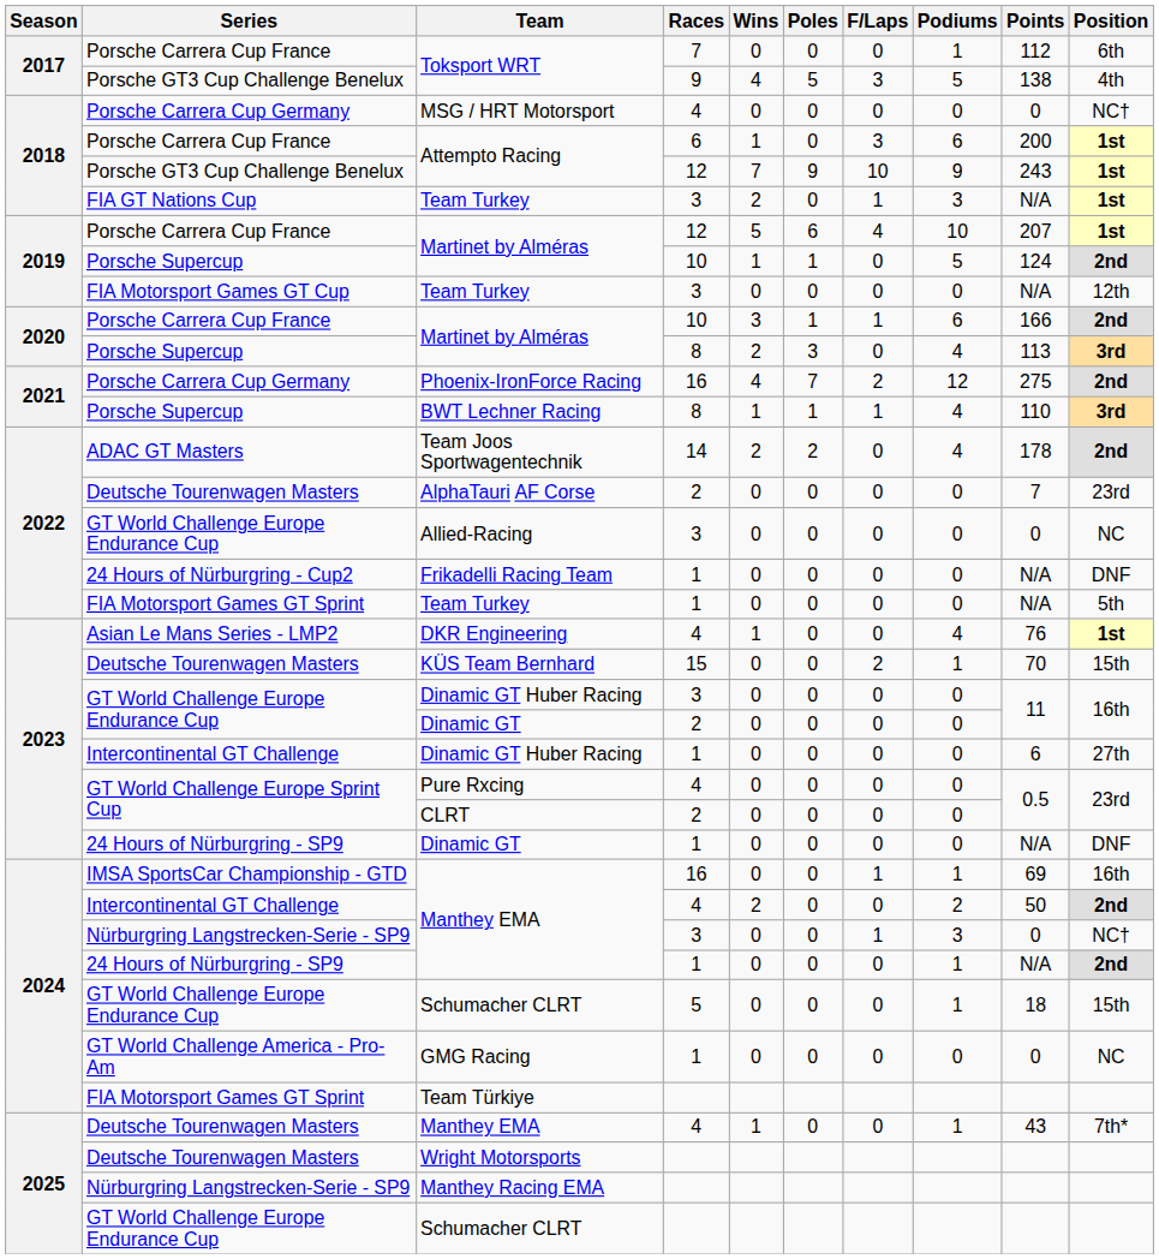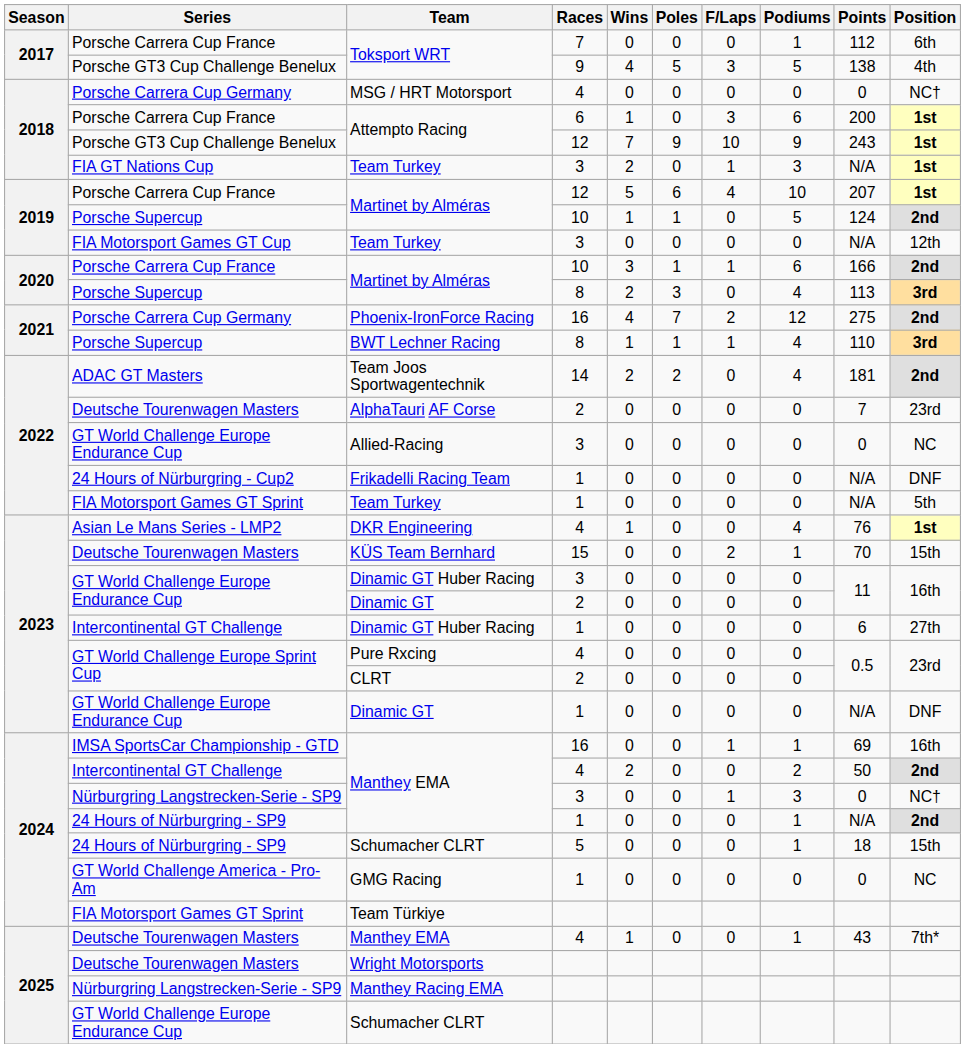 <table class="wikitable" style="font-size: 90%; text-align:center">
 <tr>
 <th>Season</th>
 <th>Series</th>
 <th>Team</th>
 <th>Races</th>
 <th>Wins</th>
 <th>Poles</th>
 <th>F/Laps</th>
 <th>Podiums</th>
 <th>Points</th>
 <th>Position</th>
 </tr>
 <tr>
 <th rowspan="2">2017</th>
 <td align=left>Porsche Carrera Cup France</td>
 <td rowspan="2" align=left><a href='#'>Toksport WRT</a></td>
 <td>7</td>
 <td>0</td>
 <td>0</td>
 <td>0</td>
 <td>1</td>
 <td>112</td>
 <td>6th</td>
 </tr>
 <tr>
 <td align=left>Porsche GT3 Cup Challenge Benelux</td>
 <td>9</td>
 <td>4</td>
 <td>5</td>
 <td>3</td>
 <td>5</td>
 <td>138</td>
 <td>4th</td>
 </tr>
 <tr>
 <th rowspan="4">2018</th>
 <td align=left><a href='#'>Porsche Carrera Cup Germany</a></td>
 <td align=left>MSG / HRT Motorsport</td>
 <td>4</td>
 <td>0</td>
 <td>0</td>
 <td>0</td>
 <td>0</td>
 <td>0</td>
 <td>NC†</td>
 </tr>
 <tr>
 <td align=left>Porsche Carrera Cup France</td>
 <td rowspan="2" align=left>Attempto Racing</td>
 <td>6</td>
 <td>1</td>
 <td>0</td>
 <td>3</td>
 <td>6</td>
 <td>200</td>
 <td style="background:#FFFFBF;"><strong>1st</strong></td>
 </tr>
 <tr>
 <td align=left>Porsche GT3 Cup Challenge Benelux</td>
 <td>12</td>
 <td>7</td>
 <td>9</td>
 <td>10</td>
 <td>9</td>
 <td>243</td>
 <td style="background:#FFFFBF;"><strong>1st</strong></td>
 </tr>
 <tr>
 <td align=left><a href='#'>FIA GT Nations Cup</a></td>
 <td align=left><a href='#'>Team Turkey</a></td>
 <td>3</td>
 <td>2</td>
 <td>0</td>
 <td>1</td>
 <td>3</td>
 <td>N/A</td>
 <td style="background:#FFFFBF;"><strong>1st</strong></td>
 </tr>
 <tr>
 <th rowspan="3">2019</th>
 <td align=left>Porsche Carrera Cup France</td>
 <td rowspan="2" align=left><a href='#'>Martinet by Alméras</a></td>
 <td>12</td>
 <td>5</td>
 <td>6</td>
 <td>4</td>
 <td>10</td>
 <td>207</td>
 <td style="background:#FFFFBF;"><strong>1st</strong></td>
 </tr>
 <tr>
 <td align=left><a href='#'>Porsche Supercup</a></td>
 <td>10</td>
 <td>1</td>
 <td>1</td>
 <td>0</td>
 <td>5</td>
 <td>124</td>
 <td style="background:#DFDFDF;"><strong>2nd</strong></td>
 </tr>
 <tr>
 <td align=left><a href='#'>FIA Motorsport Games GT Cup</a></td>
 <td align=left><a href='#'>Team Turkey</a></td>
 <td>3</td>
 <td>0</td>
 <td>0</td>
 <td>0</td>
 <td>0</td>
 <td>N/A</td>
 <td>12th</td>
 </tr>
 <tr>
 <th rowspan="2">2020</th>
 <td align=left><a href='#'>Porsche Carrera Cup France</a></td>
 <td rowspan="2" align=left><a href='#'>Martinet by Alméras</a></td>
 <td>10</td>
 <td>3</td>
 <td>1</td>
 <td>1</td>
 <td>6</td>
 <td>166</td>
 <td style="background:#DFDFDF;"><strong>2nd</strong></td>
 </tr>
 <tr>
 <td align=left><a href='#'>Porsche Supercup</a></td>
 <td>8</td>
 <td>2</td>
 <td>3</td>
 <td>0</td>
 <td>4</td>
 <td>113</td>
 <td style="background:#FFDF9F;"><strong>3rd</strong></td>
 </tr>
 <tr>
 <th rowspan="2">2021</th>
 <td align=left><a href='#'>Porsche Carrera Cup Germany</a></td>
 <td align=left><a href='#'>Phoenix-IronForce Racing</a></td>
 <td>16</td>
 <td>4</td>
 <td>7</td>
 <td>2</td>
 <td>12</td>
 <td>275</td>
 <td style="background:#DFDFDF;"><strong>2nd</strong></td>
 </tr>
 <tr>
 <td align=left><a href='#'>Porsche Supercup</a></td>
 <td align=left><a href='#'>BWT Lechner Racing</a></td>
 <td>8</td>
 <td>1</td>
 <td>1</td>
 <td>1</td>
 <td>4</td>
 <td>110</td>
 <td style="background:#FFDF9F;"><strong>3rd</strong></td>
 </tr>
 <tr>
 <th rowspan="5">2022</th>
 <td align=left><a href='#'>ADAC GT Masters</a></td>
 <td align=left>Team Joos Sportwagentechnik</td>
 <td>14</td>
 <td>2</td>
 <td>2</td>
 <td>0</td>
 <td>4</td>
-<td>178</td>
+<td>181</td>
 <td style="background:#DFDFDF;"><strong>2nd</strong></td>
 </tr>
 <tr>
 <td align=left><a href='#'>Deutsche Tourenwagen Masters</a></td>
 <td align=left><a href='#'>AlphaTauri</a> <a href='#'>AF Corse</a></td>
 <td>2</td>
 <td>0</td>
 <td>0</td>
 <td>0</td>
 <td>0</td>
 <td>7</td>
 <td>23rd</td>
 </tr>
 <tr>
 <td align=left><a href='#'>GT World Challenge Europe Endurance Cup</a></td>
 <td align=left>Allied-Racing</td>
 <td>3</td>
 <td>0</td>
 <td>0</td>
 <td>0</td>
 <td>0</td>
 <td>0</td>
 <td>NC</td>
 </tr>
 <tr>
 <td align=left><a href='#'>24 Hours of Nürburgring - Cup2</a></td>
 <td align=left><a href='#'>Frikadelli Racing Team</a></td>
 <td>1</td>
 <td>0</td>
 <td>0</td>
 <td>0</td>
 <td>0</td>
 <td>N/A</td>
 <td>DNF</td>
 </tr>
 <tr>
 <td align=left><a href='#'>FIA Motorsport Games GT Sprint</a></td>
 <td align=left><a href='#'>Team Turkey</a></td>
 <td>1</td>
 <td>0</td>
 <td>0</td>
 <td>0</td>
 <td>0</td>
 <td>N/A</td>
 <td>5th</td>
 </tr>
 <tr>
 <th rowspan="8">2023</th>
 <td align=left><a href='#'>Asian Le Mans Series - LMP2</a></td>
 <td align=left><a href='#'>DKR Engineering</a></td>
 <td>4</td>
 <td>1</td>
 <td>0</td>
 <td>0</td>
 <td>4</td>
 <td>76</td>
 <td style="background:#FFFFBF"><strong>1st</strong></td>
 </tr>
 <tr>
 <td align=left><a href='#'>Deutsche Tourenwagen Masters</a></td>
 <td align=left><a href='#'>KÜS Team Bernhard</a></td>
 <td>15</td>
 <td>0</td>
 <td>0</td>
 <td>2</td>
 <td>1</td>
 <td>70</td>
 <td>15th</td>
 </tr>
 <tr>
 <td rowspan="2" align="left"><a href='#'>GT World Challenge Europe Endurance Cup</a></td>
 <td align="left"><a href='#'>Dinamic GT</a> Huber Racing</td>
 <td>3</td>
 <td>0</td>
 <td>0</td>
 <td>0</td>
 <td>0</td>
 <td rowspan="2">11</td>
 <td rowspan="2">16th</td>
 </tr>
 <tr>
 <td align=left><a href='#'>Dinamic GT</a></td>
 <td>2</td>
 <td>0</td>
 <td>0</td>
 <td>0</td>
 <td>0</td>
 </tr>
 <tr>
 <td align="left"><a href='#'>Intercontinental GT Challenge</a></td>
 <td align=left><a href='#'>Dinamic GT</a> Huber Racing</td>
 <td>1</td>
 <td>0</td>
 <td>0</td>
 <td>0</td>
 <td>0</td>
 <td>6</td>
 <td>27th</td>
 </tr>
 <tr>
 <td rowspan="2" align="left"><a href='#'>GT World Challenge Europe Sprint Cup</a></td>
 <td align=left>Pure Rxcing</td>
 <td>4</td>
 <td>0</td>
 <td>0</td>
 <td>0</td>
 <td>0</td>
 <td rowspan="2">0.5</td>
 <td rowspan="2">23rd</td>
 </tr>
 <tr>
 <td align=left>CLRT</td>
 <td>2</td>
 <td>0</td>
 <td>0</td>
 <td>0</td>
 <td>0</td>
 </tr>
 <tr>
-<td align=left><a href='#'>24 Hours of Nürburgring - SP9</a></td>
+<td align=left><a href='#'>GT World Challenge Europe Endurance Cup</a></td>
 <td align=left><a href='#'>Dinamic GT</a></td>
 <td>1</td>
 <td>0</td>
 <td>0</td>
 <td>0</td>
 <td>0</td>
 <td>N/A</td>
 <td>DNF</td>
 </tr>
 <tr>
 <th rowspan="7">2024</th>
 <td align=left><a href='#'>IMSA SportsCar Championship - GTD</a></td>
 <td rowspan="4" align="left"><a href='#'>Manthey</a> EMA</td>
 <td>16</td>
 <td>0</td>
 <td>0</td>
 <td>1</td>
 <td>1</td>
 <td>69</td>
 <td>16th</td>
 </tr>
 <tr>
 <td align="left"><a href='#'>Intercontinental GT Challenge</a></td>
 <td>4</td>
 <td>2</td>
 <td>0</td>
 <td>0</td>
 <td>2</td>
 <td>50</td>
 <td style="background:#DFDFDF;"><strong>2nd</strong></td>
 </tr>
 <tr>
 <td align=left><a href='#'>Nürburgring Langstrecken-Serie - SP9</a></td>
 <td>3</td>
 <td>0</td>
 <td>0</td>
 <td>1</td>
 <td>3</td>
 <td>0</td>
 <td>NC†</td>
 </tr>
 <tr>
 <td align=left><a href='#'>24 Hours of Nürburgring - SP9</a></td>
 <td>1</td>
 <td>0</td>
 <td>0</td>
 <td>0</td>
 <td>1</td>
 <td>N/A</td>
 <td style="background:#DFDFDF;"><strong>2nd</strong></td>
 </tr>
 <tr>
-<td align=left><a href='#'>GT World Challenge Europe Endurance Cup</a></td>
+<td align=left><a href='#'>24 Hours of Nürburgring - SP9</a></td>
 <td align=left>Schumacher CLRT</td>
 <td>5</td>
 <td>0</td>
 <td>0</td>
 <td>0</td>
 <td>1</td>
 <td>18</td>
 <td>15th</td>
 </tr>
 <tr>
 <td align=left><a href='#'>GT World Challenge America - Pro-Am</a></td>
 <td align=left>GMG Racing</td>
 <td>1</td>
 <td>0</td>
 <td>0</td>
 <td>0</td>
 <td>0</td>
 <td>0</td>
 <td>NC</td>
 </tr>
 <tr>
 <td align=left><a href='#'>FIA Motorsport Games GT Sprint</a></td>
 <td align=left>Team Türkiye</td>
 <td></td>
 <td></td>
 <td></td>
 <td></td>
 <td></td>
 <td></td>
 <td></td>
 </tr>
 <tr>
 <th rowspan="4">2025</th>
 <td align=left><a href='#'>Deutsche Tourenwagen Masters</a></td>
 <td align=left><a href='#'>Manthey EMA</a></td>
 <td>4</td>
 <td>1</td>
 <td>0</td>
 <td>0</td>
 <td>1</td>
 <td>43</td>
 <td>7th*</td>
 </tr>
 <tr>
 <td align=left><a href='#'>Deutsche Tourenwagen Masters</a></td>
 <td align=left><a href='#'>Wright Motorsports</a></td>
 <td></td>
 <td></td>
 <td></td>
 <td></td>
 <td></td>
 <td></td>
 <td></td>
 </tr>
 <tr>
 <td align=left><a href='#'>Nürburgring Langstrecken-Serie - SP9</a></td>
 <td align=left><a href='#'>Manthey Racing EMA</a></td>
 <td></td>
 <td></td>
 <td></td>
 <td></td>
 <td></td>
 <td></td>
 <td></td>
 </tr>
 <tr>
 <td align=left><a href='#'>GT World Challenge Europe Endurance Cup</a></td>
 <td align=left>Schumacher CLRT</td>
 <td></td>
 <td></td>
 <td></td>
 <td></td>
 <td></td>
 <td></td>
 <td></td>
 </tr>
 </table>
